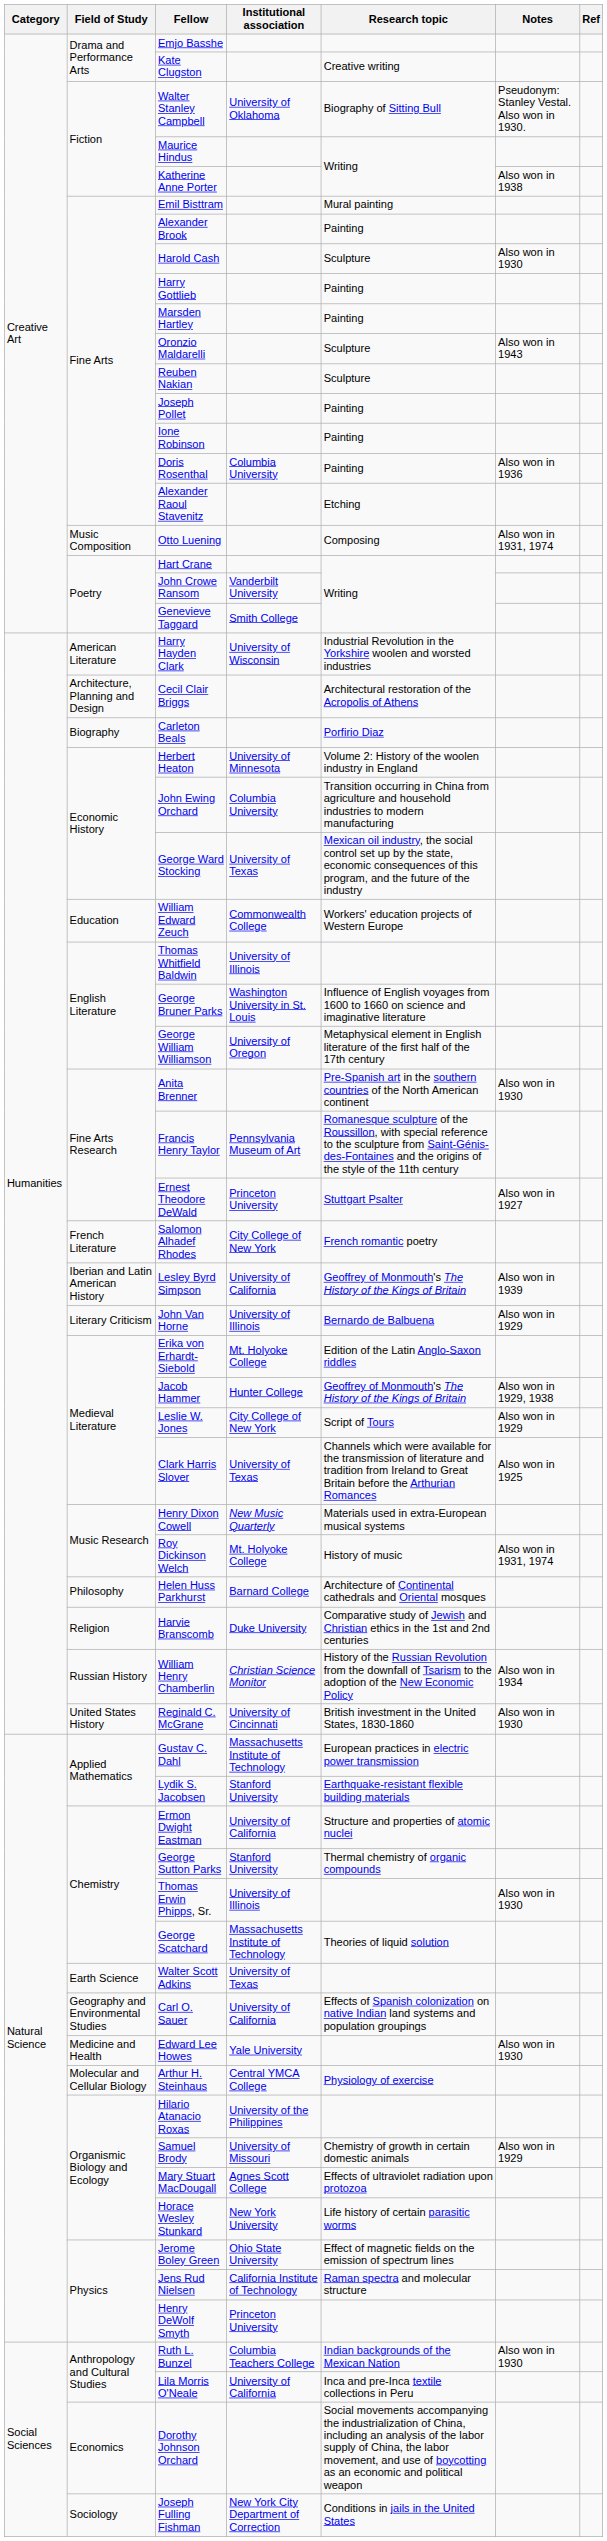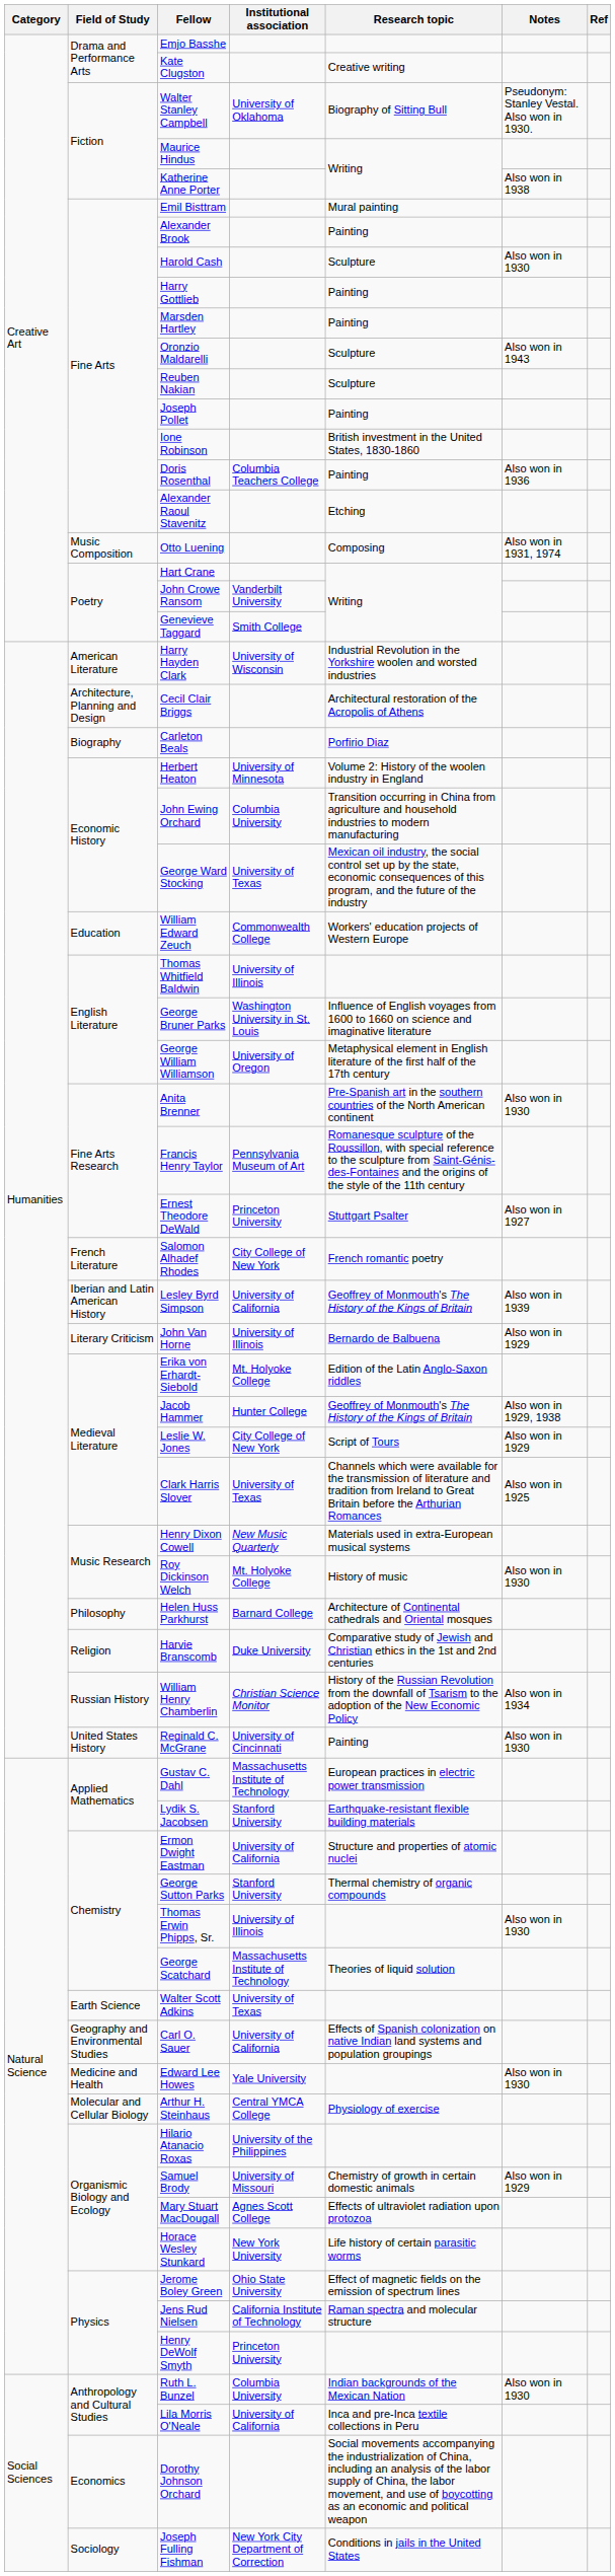 <table class="wikitable sortable static-row-numbers static-row-header-text">
 <tr>
 <th>Category</th>
 <th>Field of Study</th>
 <th>Fellow</th>
 <th>Institutional association </th>
 <th>Research topic</th>
 <th>Notes</th>
 <th class="unsortable">Ref</th>
 </tr>
 <tr>
 <td rowspan="20">Creative Art</td>
 <td rowspan="2">Drama and Performance Arts</td>
 <td><a href='#'>Emjo Basshe</a></td>
 <td></td>
 <td></td>
 <td></td>
 <td></td>
 </tr>
 <tr>
 <td><a href='#'>Kate Clugston</a></td>
 <td></td>
 <td>Creative writing</td>
 <td></td>
 <td></td>
 </tr>
 <tr>
 <td rowspan="3">Fiction</td>
 <td><a href='#'>Walter Stanley Campbell</a></td>
 <td><a href='#'>University of Oklahoma</a></td>
 <td>Biography of <a href='#'>Sitting Bull</a></td>
 <td>Pseudonym: Stanley Vestal. Also won in 1930.</td>
 <td></td>
 </tr>
 <tr>
 <td><a href='#'>Maurice Hindus</a></td>
 <td></td>
 <td rowspan="2">Writing</td>
 <td></td>
 <td></td>
 </tr>
 <tr>
 <td><a href='#'>Katherine Anne Porter</a></td>
 <td></td>
 <td>Also won in 1938</td>
 <td></td>
 </tr>
 <tr>
 <td rowspan="11">Fine Arts</td>
 <td><a href='#'>Emil Bisttram</a></td>
 <td></td>
 <td>Mural painting</td>
 <td></td>
 <td></td>
 </tr>
 <tr>
 <td><a href='#'>Alexander Brook</a></td>
 <td></td>
 <td>Painting</td>
 <td></td>
 <td></td>
 </tr>
 <tr>
 <td><a href='#'>Harold Cash</a></td>
 <td></td>
 <td>Sculpture</td>
 <td>Also won in 1930</td>
 <td></td>
 </tr>
 <tr>
 <td><a href='#'>Harry Gottlieb</a></td>
 <td></td>
 <td>Painting</td>
 <td></td>
 <td></td>
 </tr>
 <tr>
 <td><a href='#'>Marsden Hartley</a></td>
 <td></td>
 <td>Painting</td>
 <td></td>
 <td></td>
 </tr>
 <tr>
 <td><a href='#'>Oronzio Maldarelli</a></td>
 <td></td>
 <td>Sculpture</td>
 <td>Also won in 1943</td>
 <td></td>
 </tr>
 <tr>
 <td><a href='#'>Reuben Nakian</a></td>
 <td></td>
 <td>Sculpture</td>
 <td></td>
 <td></td>
 </tr>
 <tr>
 <td><a href='#'>Joseph Pollet</a></td>
 <td></td>
 <td>Painting</td>
 <td></td>
 <td></td>
 </tr>
 <tr>
 <td><a href='#'>Ione Robinson</a></td>
 <td></td>
-<td>Painting</td>
+<td>British investment in the United States, 1830-1860</td>
 <td></td>
 <td></td>
 </tr>
 <tr>
 <td><a href='#'>Doris Rosenthal</a></td>
-<td><a href='#'>Columbia University</a></td>
+<td><a href='#'>Columbia Teachers College</a></td>
 <td>Painting</td>
 <td>Also won in 1936</td>
 <td></td>
 </tr>
 <tr>
 <td><a href='#'>Alexander Raoul Stavenitz</a></td>
 <td></td>
 <td>Etching</td>
 <td></td>
 <td></td>
 </tr>
 <tr>
 <td>Music Composition</td>
 <td><a href='#'>Otto Luening</a></td>
 <td></td>
 <td>Composing</td>
 <td>Also won in 1931, 1974</td>
 <td></td>
 </tr>
 <tr>
 <td rowspan="3">Poetry</td>
 <td><a href='#'>Hart Crane</a></td>
 <td></td>
 <td rowspan="3">Writing</td>
 <td></td>
 <td></td>
 </tr>
 <tr>
 <td><a href='#'>John Crowe Ransom</a></td>
 <td><a href='#'>Vanderbilt University</a></td>
 <td></td>
 <td></td>
 </tr>
 <tr>
 <td><a href='#'>Genevieve Taggard</a></td>
 <td><a href='#'>Smith College</a></td>
 <td></td>
 <td></td>
 </tr>
 <tr>
 <td rowspan="26">Humanities</td>
 <td>American Literature</td>
 <td><a href='#'>Harry Hayden Clark</a></td>
 <td><a href='#'>University of Wisconsin</a></td>
 <td>Industrial Revolution in the <a href='#'>Yorkshire</a> woolen and worsted industries</td>
 <td></td>
 <td></td>
 </tr>
 <tr>
 <td>Architecture, Planning and Design</td>
 <td><a href='#'>Cecil Clair Briggs</a></td>
 <td></td>
 <td>Architectural restoration of the <a href='#'>Acropolis of Athens</a></td>
 <td></td>
 <td></td>
 </tr>
 <tr>
 <td>Biography</td>
 <td><a href='#'>Carleton Beals</a></td>
 <td></td>
 <td><a href='#'>Porfirio Diaz</a></td>
 <td></td>
 <td></td>
 </tr>
 <tr>
 <td rowspan="3">Economic History</td>
 <td><a href='#'>Herbert Heaton</a></td>
 <td><a href='#'>University of Minnesota</a></td>
 <td>Volume 2: History of the woolen industry in England</td>
 <td></td>
 <td></td>
 </tr>
 <tr>
 <td><a href='#'>John Ewing Orchard</a></td>
 <td><a href='#'>Columbia University</a></td>
 <td>Transition occurring in China from agriculture and household industries to modern manufacturing</td>
 <td></td>
 <td></td>
 </tr>
 <tr>
 <td><a href='#'>George Ward Stocking</a></td>
 <td><a href='#'>University of Texas</a></td>
 <td><a href='#'>Mexican oil industry</a>, the social control set up by the state, economic consequences of this program, and the future of the industry</td>
 <td></td>
 <td></td>
 </tr>
 <tr>
 <td>Education</td>
 <td><a href='#'>William Edward Zeuch</a></td>
 <td><a href='#'>Commonwealth College</a></td>
 <td>Workers' education projects of Western Europe</td>
 <td></td>
 <td></td>
 </tr>
 <tr>
 <td rowspan="3">English Literature</td>
 <td><a href='#'>Thomas Whitfield Baldwin</a></td>
 <td><a href='#'>University of Illinois</a></td>
 <td></td>
 <td></td>
 <td></td>
 </tr>
 <tr>
 <td><a href='#'>George Bruner Parks</a></td>
 <td><a href='#'>Washington University in St. Louis</a></td>
 <td>Influence of English voyages from 1600 to 1660 on science and imaginative literature</td>
 <td></td>
 <td></td>
 </tr>
 <tr>
 <td><a href='#'>George William Williamson</a></td>
 <td><a href='#'>University of Oregon</a></td>
 <td>Metaphysical element in English literature of the first half of the 17th century</td>
 <td></td>
 <td></td>
 </tr>
 <tr>
 <td rowspan="3">Fine Arts Research</td>
 <td><a href='#'>Anita Brenner</a></td>
 <td></td>
 <td><a href='#'>Pre-Spanish art</a> in the <a href='#'>southern countries</a> of the North American continent</td>
 <td>Also won in 1930</td>
 <td></td>
 </tr>
 <tr>
 <td><a href='#'>Francis Henry Taylor</a></td>
 <td><a href='#'>Pennsylvania Museum of Art</a></td>
 <td><a href='#'>Romanesque sculpture</a> of the <a href='#'>Roussillon</a>, with special reference to the sculpture from <a href='#'>Saint-Génis-des-Fontaines</a> and the origins of the style of the 11th century</td>
 <td></td>
 <td></td>
 </tr>
 <tr>
 <td><a href='#'>Ernest Theodore DeWald</a></td>
 <td><a href='#'>Princeton University</a></td>
 <td><a href='#'>Stuttgart Psalter</a></td>
 <td>Also won in 1927</td>
 <td></td>
 </tr>
 <tr>
 <td>French Literature</td>
 <td><a href='#'>Salomon Alhadef Rhodes</a></td>
 <td><a href='#'>City College of New York</a></td>
 <td><a href='#'>French romantic</a> poetry</td>
 <td></td>
 <td></td>
 </tr>
 <tr>
 <td>Iberian and Latin American History</td>
 <td><a href='#'>Lesley Byrd Simpson</a> </td>
 <td><a href='#'>University of California</a></td>
 <td><a href='#'>Geoffrey of Monmouth</a>'s <em><a href='#'>The History of the Kings of Britain</a></em></td>
 <td>Also won in 1939</td>
 <td></td>
 </tr>
 <tr>
 <td>Literary Criticism</td>
 <td><a href='#'>John Van Horne</a></td>
 <td><a href='#'>University of Illinois</a></td>
 <td><a href='#'>Bernardo de Balbuena</a></td>
 <td>Also won in 1929</td>
 <td></td>
 </tr>
 <tr>
 <td rowspan="4">Medieval Literature</td>
 <td><a href='#'>Erika von Erhardt-Siebold</a></td>
 <td><a href='#'>Mt. Holyoke College</a></td>
 <td>Edition of the Latin <a href='#'>Anglo-Saxon riddles</a></td>
 <td></td>
 <td></td>
 </tr>
 <tr>
 <td><a href='#'>Jacob Hammer</a></td>
 <td><a href='#'>Hunter College</a></td>
 <td><a href='#'>Geoffrey of Monmouth</a>'s <em><a href='#'>The History of the Kings of Britain</a></em></td>
 <td>Also won in 1929, 1938</td>
 <td></td>
 </tr>
 <tr>
 <td><a href='#'>Leslie W. Jones</a></td>
 <td><a href='#'>City College of New York</a></td>
 <td>Script of <a href='#'>Tours</a></td>
 <td>Also won in 1929</td>
 <td></td>
 </tr>
 <tr>
 <td><a href='#'>Clark Harris Slover</a></td>
 <td><a href='#'>University of Texas</a></td>
 <td>Channels which were available for the transmission of literature and tradition from Ireland to Great Britain before the  <a href='#'>Arthurian Romances</a></td>
 <td>Also won in 1925</td>
 <td></td>
 </tr>
 <tr>
 <td rowspan="2">Music Research</td>
 <td><a href='#'>Henry Dixon Cowell</a></td>
 <td><em><a href='#'>New Music Quarterly</a></em></td>
 <td>Materials used in extra-European musical systems</td>
 <td></td>
 <td></td>
 </tr>
 <tr>
 <td><a href='#'>Roy Dickinson Welch</a></td>
 <td><a href='#'>Mt. Holyoke College</a></td>
 <td>History of music</td>
-<td>Also won in 1931, 1974</td>
+<td>Also won in 1930</td>
 <td></td>
 </tr>
 <tr>
 <td>Philosophy</td>
 <td><a href='#'>Helen Huss Parkhurst</a></td>
 <td><a href='#'>Barnard College</a></td>
 <td>Architecture of <a href='#'>Continental</a> cathedrals and <a href='#'>Oriental</a> mosques</td>
 <td></td>
 <td></td>
 </tr>
 <tr>
 <td>Religion</td>
 <td><a href='#'>Harvie Branscomb</a></td>
 <td><a href='#'>Duke University</a></td>
 <td>Comparative study of <a href='#'>Jewish</a> and <a href='#'>Christian</a> ethics in the 1st and 2nd centuries</td>
 <td></td>
 <td></td>
 </tr>
 <tr>
 <td>Russian History</td>
 <td><a href='#'>William Henry Chamberlin</a></td>
 <td><em><a href='#'>Christian Science Monitor</a></em></td>
 <td>History of the <a href='#'>Russian Revolution</a> from the downfall of <a href='#'>Tsarism</a> to the adoption of the <a href='#'>New Economic Policy</a></td>
 <td>Also won in 1934</td>
 <td></td>
 </tr>
 <tr>
 <td>United States History</td>
 <td><a href='#'>Reginald C. McGrane</a></td>
 <td><a href='#'>University of Cincinnati</a></td>
-<td>British investment in the United States, 1830-1860</td>
+<td>Painting</td>
 <td>Also won in 1930</td>
 <td></td>
 </tr>
 <tr>
 <td rowspan="17">Natural Science</td>
 <td rowspan="2">Applied Mathematics</td>
 <td><a href='#'>Gustav C. Dahl</a></td>
 <td><a href='#'>Massachusetts Institute of Technology</a></td>
 <td>European practices in <a href='#'>electric power transmission</a></td>
 <td></td>
 <td></td>
 </tr>
 <tr>
 <td><a href='#'>Lydik S. Jacobsen</a></td>
 <td><a href='#'>Stanford University</a></td>
 <td><a href='#'>Earthquake-resistant flexible building materials</a></td>
 <td></td>
 <td></td>
 </tr>
 <tr>
 <td rowspan="4">Chemistry</td>
 <td><a href='#'>Ermon Dwight Eastman</a></td>
 <td><a href='#'>University of California</a></td>
 <td>Structure and properties of <a href='#'>atomic nuclei</a></td>
 <td></td>
 <td></td>
 </tr>
 <tr>
 <td><a href='#'>George Sutton Parks</a></td>
 <td><a href='#'>Stanford University</a></td>
 <td>Thermal chemistry of <a href='#'>organic compounds</a></td>
 <td></td>
 <td></td>
 </tr>
 <tr>
 <td><a href='#'>Thomas Erwin Phipps</a>, Sr.</td>
 <td><a href='#'>University of Illinois</a></td>
 <td></td>
 <td>Also won in 1930</td>
 <td></td>
 </tr>
 <tr>
 <td><a href='#'>George Scatchard</a></td>
 <td><a href='#'>Massachusetts Institute of Technology</a></td>
 <td>Theories of liquid <a href='#'>solution</a></td>
 <td></td>
 <td></td>
 </tr>
 <tr>
 <td>Earth Science</td>
 <td><a href='#'>Walter Scott Adkins</a></td>
 <td><a href='#'>University of Texas</a></td>
 <td></td>
 <td></td>
 <td></td>
 </tr>
 <tr>
 <td>Geography and Environmental Studies</td>
 <td><a href='#'>Carl O. Sauer</a></td>
 <td><a href='#'>University of California</a></td>
 <td>Effects of <a href='#'>Spanish colonization</a> on <a href='#'>native Indian</a> land systems and population groupings</td>
 <td></td>
 <td></td>
 </tr>
 <tr>
 <td>Medicine and Health</td>
 <td><a href='#'>Edward Lee Howes</a></td>
 <td><a href='#'>Yale University</a></td>
 <td></td>
 <td>Also won in 1930</td>
 <td></td>
 </tr>
 <tr>
 <td>Molecular and Cellular Biology</td>
 <td><a href='#'>Arthur H. Steinhaus</a></td>
 <td><a href='#'>Central YMCA College</a></td>
 <td><a href='#'>Physiology of exercise</a></td>
 <td></td>
 <td></td>
 </tr>
 <tr>
 <td rowspan="4">Organismic Biology and Ecology</td>
 <td><a href='#'>Hilario Atanacio Roxas</a></td>
 <td><a href='#'>University of the Philippines</a></td>
 <td></td>
 <td></td>
 <td></td>
 </tr>
 <tr>
 <td><a href='#'>Samuel Brody</a></td>
 <td><a href='#'>University of Missouri</a></td>
 <td>Chemistry of growth in certain domestic animals</td>
 <td>Also won in 1929</td>
 <td></td>
 </tr>
 <tr>
 <td><a href='#'>Mary Stuart MacDougall</a></td>
 <td><a href='#'>Agnes Scott College</a></td>
 <td>Effects of ultraviolet radiation upon <a href='#'>protozoa</a></td>
 <td></td>
 <td></td>
 </tr>
 <tr>
 <td><a href='#'>Horace Wesley Stunkard</a> </td>
 <td><a href='#'>New York University</a></td>
 <td>Life history of certain <a href='#'>parasitic worms</a></td>
 <td></td>
 <td></td>
 </tr>
 <tr>
 <td rowspan="3">Physics</td>
 <td><a href='#'>Jerome Boley Green</a></td>
 <td><a href='#'>Ohio State University</a></td>
 <td>Effect of magnetic fields on the emission of spectrum lines</td>
 <td></td>
 <td></td>
 </tr>
 <tr>
 <td><a href='#'>Jens Rud Nielsen</a></td>
 <td><a href='#'>California Institute of Technology</a></td>
 <td><a href='#'>Raman spectra</a> and molecular structure</td>
 <td></td>
 <td></td>
 </tr>
 <tr>
 <td><a href='#'>Henry DeWolf Smyth</a></td>
 <td><a href='#'>Princeton University</a></td>
 <td></td>
 <td></td>
 <td></td>
 </tr>
 <tr>
 <td rowspan="4">Social Sciences</td>
 <td rowspan="2">Anthropology and Cultural Studies</td>
 <td><a href='#'>Ruth L. Bunzel</a></td>
-<td><a href='#'>Columbia Teachers College</a></td>
+<td><a href='#'>Columbia University</a></td>
 <td><a href='#'>Indian backgrounds of the Mexican Nation</a></td>
 <td>Also won in 1930</td>
 <td></td>
 </tr>
 <tr>
 <td><a href='#'>Lila Morris O'Neale</a></td>
 <td><a href='#'>University of California</a></td>
 <td>Inca and pre-Inca <a href='#'>textile</a> collections in Peru</td>
 <td></td>
 <td></td>
 </tr>
 <tr>
 <td>Economics</td>
 <td><a href='#'>Dorothy Johnson Orchard</a></td>
 <td></td>
 <td>Social movements accompanying the industrialization of China, including an analysis of the labor supply of China, the labor movement, and use of <a href='#'>boycotting</a> as an economic and political weapon</td>
 <td></td>
 <td></td>
 </tr>
 <tr>
 <td>Sociology</td>
 <td><a href='#'>Joseph Fulling Fishman</a></td>
 <td><a href='#'>New York City Department of Correction</a></td>
 <td>Conditions in <a href='#'>jails in the United States</a></td>
 <td></td>
 <td></td>
 </tr>
 </table>
